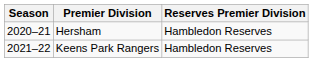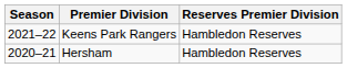 <table class="wikitable" style="textalign-center">
 <tr>
 <th>Season</th>
 <th>Premier Division</th>
 <th>Reserves Premier Division</th>
 </tr>
 <tr>
+<td>2021–22</td>
+<td>Keens Park Rangers</td>
+<td>Hambledon Reserves</td>
+</tr>
+<tr>
 <td>2020–21</td>
 <td>Hersham</td>
 <td>Hambledon Reserves</td>
 </tr>
-<tr>
-<td>2021–22</td>
-<td>Keens Park Rangers</td>
-<td>Hambledon Reserves</td>
-</tr>
 </table>
